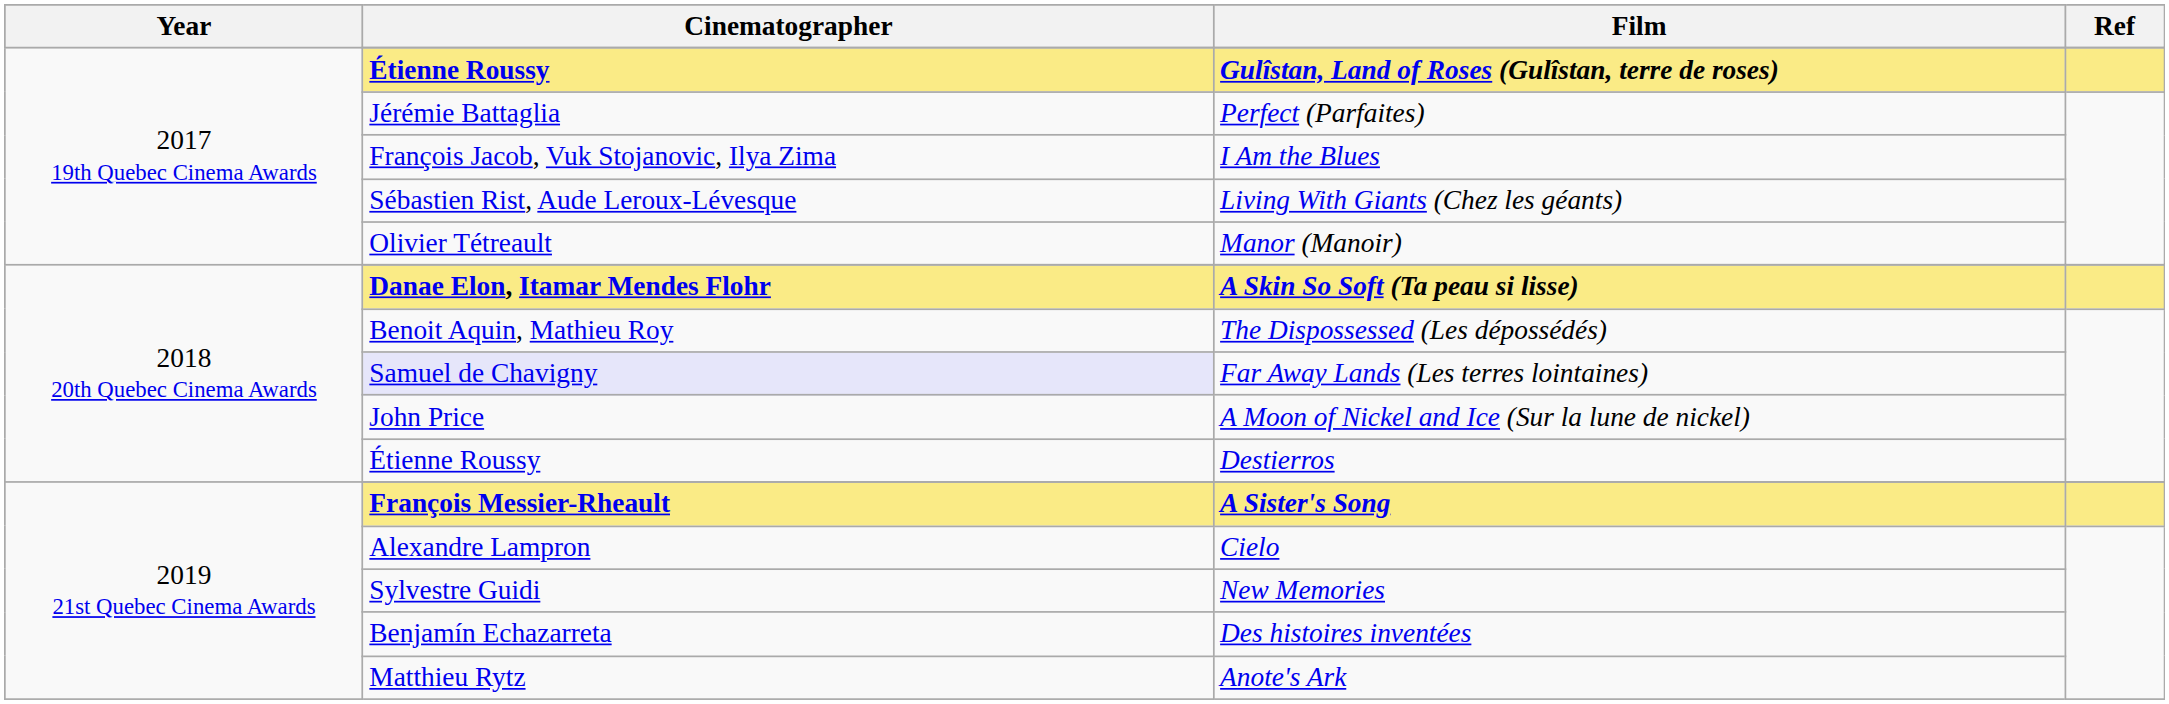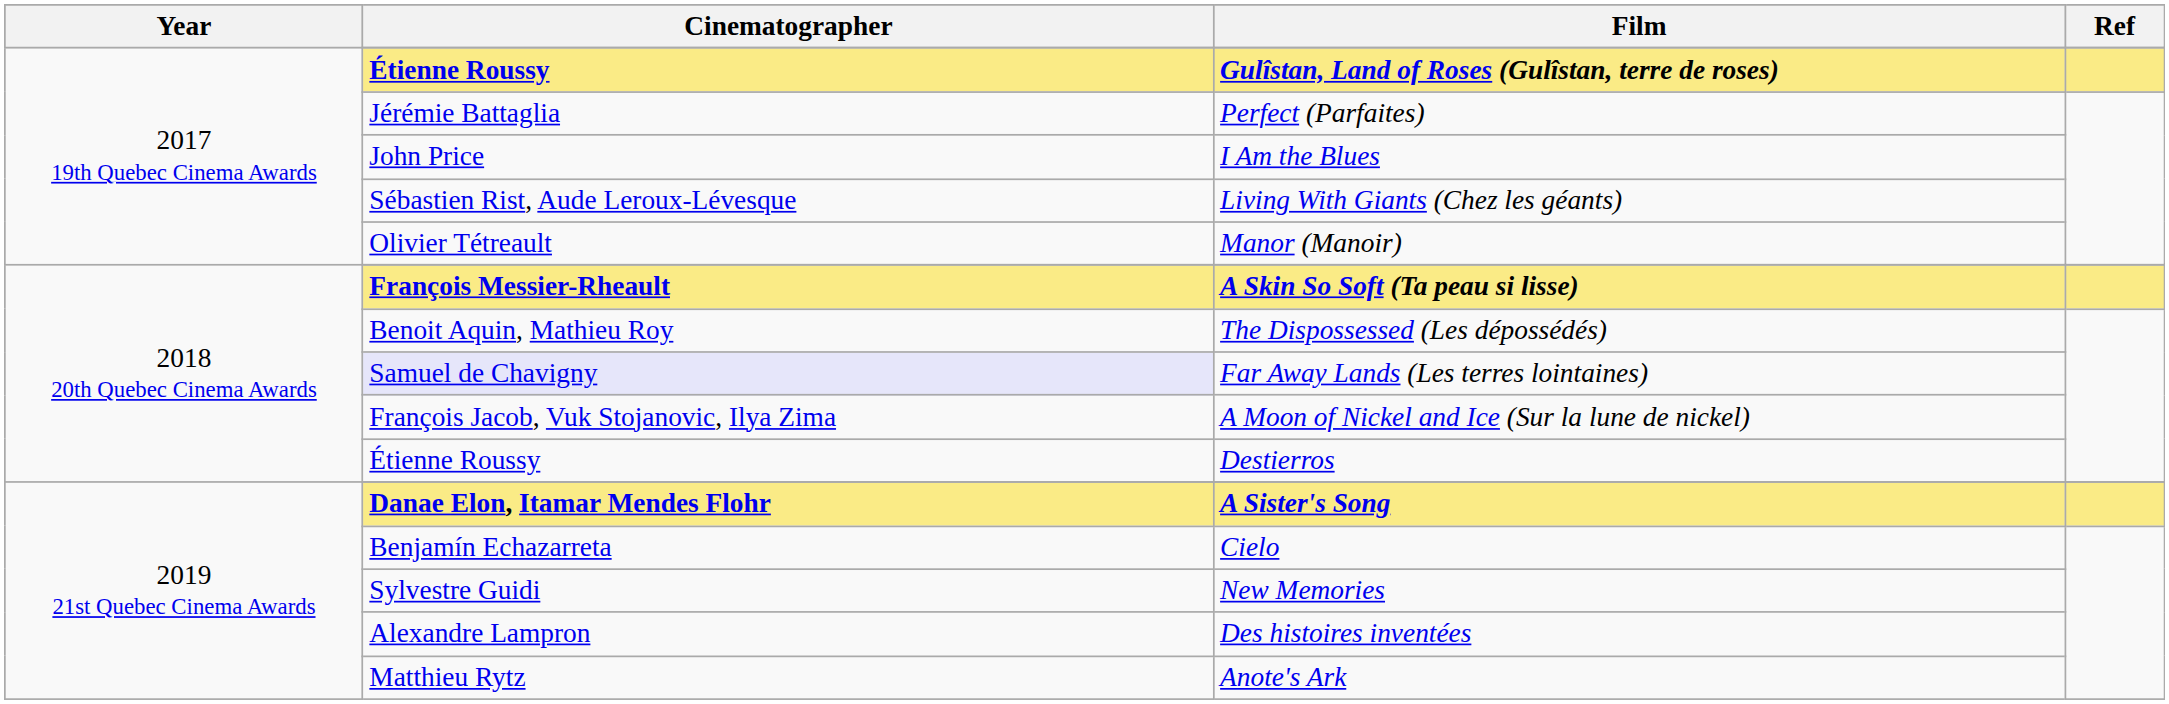 <table class="wikitable" style="width:100%;">
 <tr style="background:#bebebe;">
 <th style="width:8%;">Year</th>
 <th style="width:19%;">Cinematographer</th>
 <th style="width:19%;">Film</th>
 <th style="width:2%;">Ref</th>
 </tr>
 <tr>
 <td rowspan="6" align="center">2017 <br> <small><a href='#'>19th Quebec Cinema Awards</a></small></td>
 </tr>
 <tr style="background:#FAEB86">
 <td><strong><a href='#'>Étienne Roussy</a></strong></td>
 <td><strong><em><a href='#'>Gulîstan, Land of Roses</a> (Gulîstan, terre de roses)</em></strong></td>
 <td></td>
 </tr>
 <tr>
 <td><a href='#'>Jérémie Battaglia</a></td>
 <td><em><a href='#'>Perfect</a> (Parfaites)</em></td>
 <td rowspan=4></td>
 </tr>
 <tr>
-<td><a href='#'>François Jacob</a>, <a href='#'>Vuk Stojanovic</a>, <a href='#'>Ilya Zima</a></td>
+<td><a href='#'>John Price</a></td>
 <td><em><a href='#'>I Am the Blues</a></em></td>
 </tr>
 <tr>
 <td><a href='#'>Sébastien Rist</a>, <a href='#'>Aude Leroux-Lévesque</a></td>
 <td><em><a href='#'>Living With Giants</a> (Chez les géants)</em></td>
 </tr>
 <tr>
 <td><a href='#'>Olivier Tétreault</a></td>
 <td><em><a href='#'>Manor</a> (Manoir)</em></td>
 </tr>
 <tr>
 <td rowspan="6" align="center">2018 <br> <small><a href='#'>20th Quebec Cinema Awards</a></small></td>
 </tr>
 <tr style="background:#FAEB86">
-<td><strong><a href='#'>Danae Elon</a>, <a href='#'>Itamar Mendes Flohr</a></strong></td>
+<td><strong><a href='#'>François Messier-Rheault</a></strong></td>
 <td><strong><em><a href='#'>A Skin So Soft</a> (Ta peau si lisse)</em></strong></td>
 <td></td>
 </tr>
 <tr>
 <td><a href='#'>Benoit Aquin</a>, <a href='#'>Mathieu Roy</a></td>
 <td><em><a href='#'>The Dispossessed</a> (Les dépossédés)</em></td>
 <td rowspan=4></td>
 </tr>
 <tr>
 <td style="background: lavender;"><a href='#'>Samuel de Chavigny</a></td>
 <td><em><a href='#'>Far Away Lands</a> (Les terres lointaines)</em></td>
 </tr>
 <tr>
-<td><a href='#'>John Price</a></td>
+<td><a href='#'>François Jacob</a>, <a href='#'>Vuk Stojanovic</a>, <a href='#'>Ilya Zima</a></td>
 <td><em><a href='#'>A Moon of Nickel and Ice</a> (Sur la lune de nickel)</em></td>
 </tr>
 <tr>
 <td><a href='#'>Étienne Roussy</a></td>
 <td><em><a href='#'>Destierros</a></em></td>
 </tr>
 <tr>
 <td rowspan="6" align="center">2019 <br> <small><a href='#'>21st Quebec Cinema Awards</a></small></td>
 </tr>
 <tr style="background:#FAEB86">
-<td><strong><a href='#'>François Messier-Rheault</a></strong></td>
+<td><strong><a href='#'>Danae Elon</a>, <a href='#'>Itamar Mendes Flohr</a></strong></td>
 <td><strong><em><a href='#'>A Sister's Song</a></em></strong></td>
 <td></td>
 </tr>
 <tr>
-<td><a href='#'>Alexandre Lampron</a></td>
+<td><a href='#'>Benjamín Echazarreta</a></td>
 <td><em><a href='#'>Cielo</a></em></td>
 <td rowspan=4></td>
 </tr>
 <tr>
 <td><a href='#'>Sylvestre Guidi</a></td>
 <td><em><a href='#'>New Memories</a></em></td>
 </tr>
 <tr>
-<td><a href='#'>Benjamín Echazarreta</a></td>
+<td><a href='#'>Alexandre Lampron</a></td>
 <td><em><a href='#'>Des histoires inventées</a></em></td>
 </tr>
 <tr>
 <td><a href='#'>Matthieu Rytz</a></td>
 <td><em><a href='#'>Anote's Ark</a></em></td>
 </tr>
 </table>
